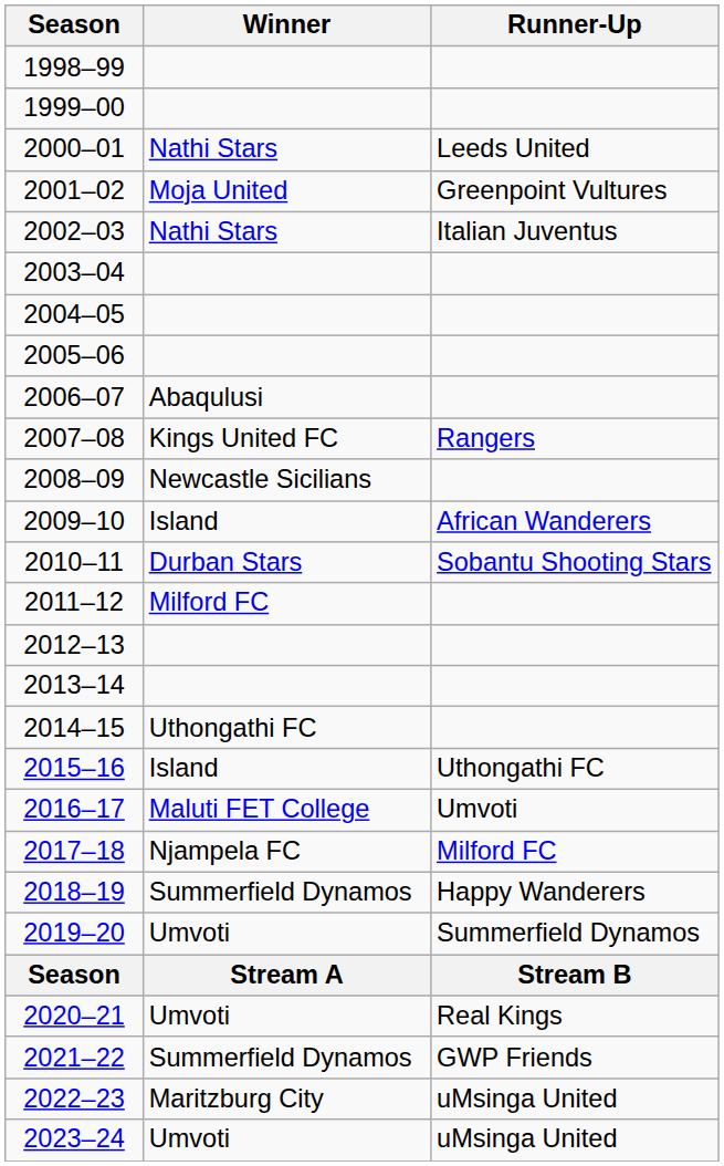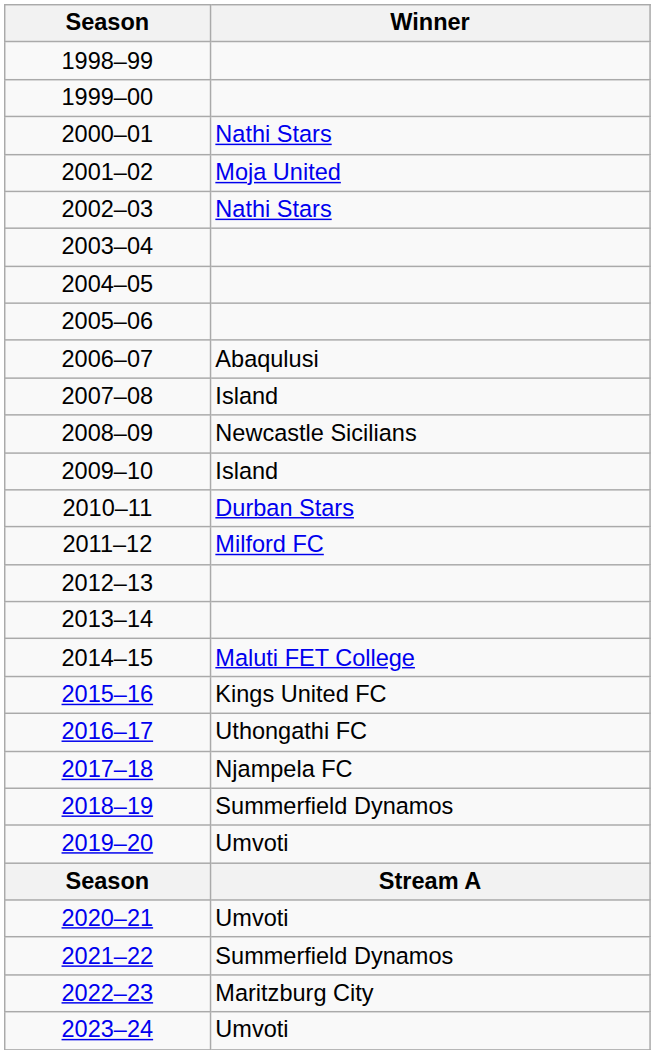 <table class="wikitable" width="440px";>
 <tr>
 <th width="80px">Season</th>
 <th width="180px">Winner</th>
-<th width="180px">Runner-Up</th>
 </tr>
 <tr>
 <td align="center">1998–99</td>
-<td></td>
 <td></td>
 </tr>
 <tr>
 <td align="center">1999–00</td>
 <td></td>
-<td></td>
 </tr>
 <tr>
 <td align="center">2000–01</td>
 <td><a href='#'>Nathi Stars</a></td>
-<td>Leeds United</td>
 </tr>
 <tr>
 <td align="center">2001–02</td>
 <td><a href='#'>Moja United</a></td>
-<td>Greenpoint Vultures</td>
 </tr>
 <tr>
 <td align="center">2002–03</td>
 <td><a href='#'>Nathi Stars</a></td>
-<td>Italian Juventus</td>
 </tr>
 <tr>
 <td align="center">2003–04</td>
-<td></td>
 <td></td>
 </tr>
 <tr>
 <td align="center">2004–05</td>
 <td></td>
-<td></td>
 </tr>
 <tr>
 <td align="center">2005–06</td>
-<td></td>
 <td></td>
 </tr>
 <tr>
 <td align="center">2006–07</td>
 <td>Abaqulusi</td>
-<td></td>
 </tr>
 <tr>
 <td align="center">2007–08</td>
-<td>Kings United FC</td>
-<td><a href='#'>Rangers</a></td>
+<td>Island</td>
 </tr>
 <tr>
 <td align="center">2008–09</td>
 <td>Newcastle Sicilians</td>
-<td></td>
 </tr>
 <tr>
 <td align="center">2009–10</td>
 <td>Island</td>
-<td><a href='#'>African Wanderers</a></td>
 </tr>
 <tr>
 <td align="center">2010–11</td>
 <td><a href='#'>Durban Stars</a></td>
-<td><a href='#'>Sobantu Shooting Stars</a></td>
 </tr>
 <tr>
 <td align="center">2011–12</td>
 <td><a href='#'>Milford FC</a></td>
-<td></td>
 </tr>
 <tr>
 <td align="center">2012–13</td>
-<td></td>
 <td></td>
 </tr>
 <tr>
 <td align="center">2013–14</td>
 <td></td>
-<td></td>
 </tr>
 <tr>
 <td align="center">2014–15</td>
-<td>Uthongathi FC</td>
-<td></td>
+<td><a href='#'>Maluti FET College</a></td>
 </tr>
 <tr>
 <td align="center"><a href='#'>2015–16</a></td>
-<td>Island</td>
-<td>Uthongathi FC</td>
+<td>Kings United FC</td>
 </tr>
 <tr>
 <td align="center"><a href='#'>2016–17</a></td>
-<td><a href='#'>Maluti FET College</a></td>
-<td>Umvoti</td>
+<td>Uthongathi FC</td>
 </tr>
 <tr>
 <td align="center"><a href='#'>2017–18</a></td>
 <td>Njampela FC</td>
-<td><a href='#'>Milford FC</a></td>
 </tr>
 <tr>
 <td align="center"><a href='#'>2018–19</a></td>
 <td>Summerfield Dynamos</td>
-<td>Happy Wanderers</td>
 </tr>
 <tr>
 <td align="center"><a href='#'>2019–20</a></td>
 <td>Umvoti</td>
-<td>Summerfield Dynamos</td>
 </tr>
 <tr>
 <th>Season</th>
 <th>Stream A</th>
-<th>Stream B</th>
 </tr>
 <tr>
 <td align="center"><a href='#'>2020–21</a></td>
 <td>Umvoti</td>
-<td>Real Kings</td>
 </tr>
 <tr>
 <td align="center"><a href='#'>2021–22</a></td>
 <td>Summerfield Dynamos</td>
-<td>GWP Friends</td>
 </tr>
 <tr>
 <td align="center"><a href='#'>2022–23</a></td>
 <td>Maritzburg City</td>
-<td>uMsinga United</td>
 </tr>
 <tr>
 <td align="center"><a href='#'>2023–24</a></td>
 <td>Umvoti</td>
-<td>uMsinga United</td>
 </tr>
 </table>
